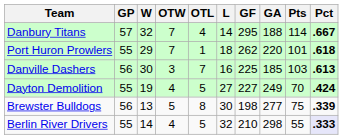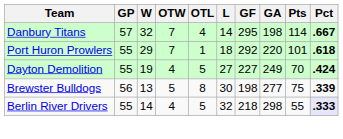 <table class="wikitable" style="text-align:center;">
 <tr>
 <th>Team</th>
 <th>GP</th>
 <th>W</th>
 <th>OTW</th>
 <th>OTL</th>
 <th>L</th>
 <th>GF</th>
 <th>GA</th>
 <th>Pts</th>
 <th>Pct</th>
 </tr>
 <tr bgcolor=#CCFFCC>
 <td align="left"><a href='#'>Danbury Titans</a></td>
 <td>57</td>
 <td>32</td>
 <td>7</td>
 <td>4</td>
 <td>14</td>
 <td>295</td>
-<td>188</td>
+<td>198</td>
 <td>114</td>
 <td><strong>.667</strong></td>
 </tr>
 <tr bgcolor=#CCFFCC>
 <td align="left"><a href='#'>Port Huron Prowlers</a></td>
 <td>55</td>
 <td>29</td>
 <td>7</td>
 <td>1</td>
 <td>18</td>
-<td>262</td>
+<td>292</td>
 <td>220</td>
 <td>101</td>
 <td><strong>.618</strong></td>
-</tr>
-<tr bgcolor=#CCFFCC>
-<td align="left"><a href='#'>Danville Dashers</a></td>
-<td>56</td>
-<td>30</td>
-<td>3</td>
-<td>7</td>
-<td>16</td>
-<td>225</td>
-<td>185</td>
-<td>103</td>
-<td><strong>.613</strong></td>
 </tr>
 <tr bgcolor=#CCFFCC>
 <td align="left"><a href='#'>Dayton Demolition</a></td>
 <td>55</td>
 <td>19</td>
 <td>4</td>
 <td>5</td>
 <td>27</td>
 <td>227</td>
 <td>249</td>
 <td>70</td>
 <td><strong>.424</strong></td>
 </tr>
 <tr>
 <td align="left"><a href='#'>Brewster Bulldogs</a></td>
 <td>56</td>
 <td>13</td>
 <td>5</td>
 <td>8</td>
 <td>30</td>
 <td>198</td>
 <td>277</td>
 <td>75</td>
 <td><strong>.339</strong></td>
 </tr>
 <tr>
 <td align="left"><a href='#'>Berlin River Drivers</a></td>
 <td>55</td>
 <td>14</td>
 <td>4</td>
 <td>5</td>
 <td>32</td>
-<td>210</td>
+<td>218</td>
 <td>298</td>
 <td>55</td>
 <td style="background: lavender;"><strong>.333</strong></td>
 </tr>
 </table>
